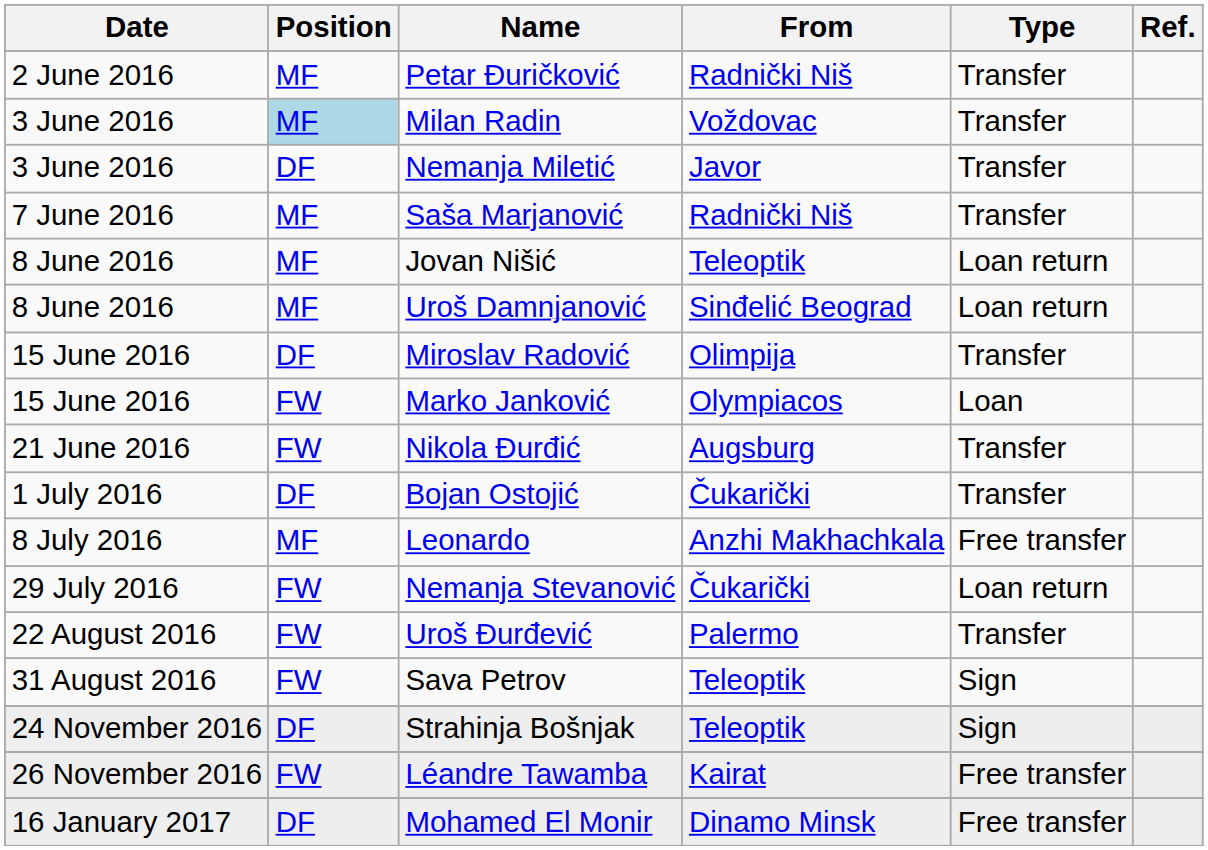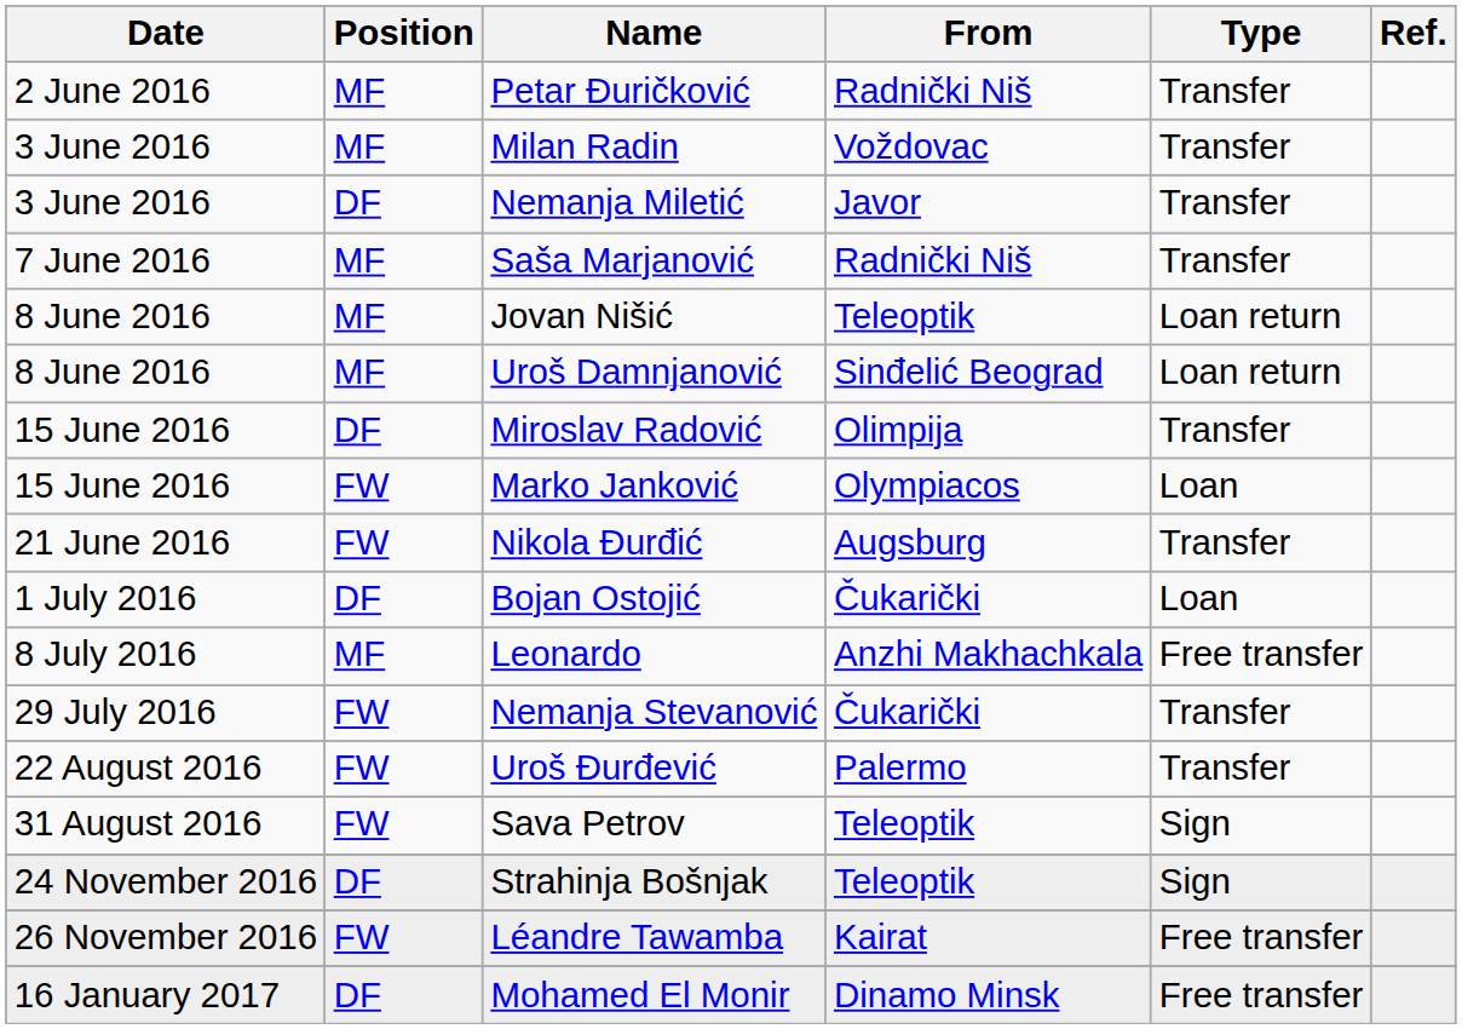 <table class="wikitable">
 <tr>
 <th>Date</th>
 <th>Position</th>
 <th>Name</th>
 <th>From</th>
 <th>Type</th>
 <th>Ref.</th>
 </tr>
 <tr>
 <td>2 June 2016</td>
 <td><a href='#'>MF</a></td>
 <td> <a href='#'>Petar Đuričković</a></td>
 <td> <a href='#'>Radnički Niš</a></td>
 <td>Transfer</td>
 <td></td>
 </tr>
 <tr>
 <td>3 June 2016</td>
-<td style="background: lightblue;"><a href='#'>MF</a></td>
+<td><a href='#'>MF</a></td>
 <td> <a href='#'>Milan Radin</a></td>
 <td> <a href='#'>Voždovac</a></td>
 <td>Transfer</td>
 <td></td>
 </tr>
 <tr>
 <td>3 June 2016</td>
 <td><a href='#'>DF</a></td>
 <td> <a href='#'>Nemanja Miletić</a></td>
 <td> <a href='#'>Javor</a></td>
 <td>Transfer</td>
 <td></td>
 </tr>
 <tr>
 <td>7 June 2016</td>
 <td><a href='#'>MF</a></td>
 <td> <a href='#'>Saša Marjanović</a></td>
 <td> <a href='#'>Radnički Niš</a></td>
 <td>Transfer</td>
 <td></td>
 </tr>
 <tr>
 <td>8 June 2016</td>
 <td><a href='#'>MF</a></td>
 <td> Jovan Nišić</td>
 <td> <a href='#'>Teleoptik</a></td>
 <td>Loan return</td>
 <td></td>
 </tr>
 <tr>
 <td>8 June 2016</td>
 <td><a href='#'>MF</a></td>
 <td> <a href='#'>Uroš Damnjanović</a></td>
 <td> <a href='#'>Sinđelić Beograd</a></td>
 <td>Loan return</td>
 <td></td>
 </tr>
 <tr>
 <td>15 June 2016</td>
 <td><a href='#'>DF</a></td>
 <td> <a href='#'>Miroslav Radović</a></td>
 <td> <a href='#'>Olimpija</a></td>
 <td>Transfer</td>
 <td></td>
 </tr>
 <tr>
 <td>15 June 2016</td>
 <td><a href='#'>FW</a></td>
 <td> <a href='#'>Marko Janković</a></td>
 <td> <a href='#'>Olympiacos</a></td>
 <td>Loan</td>
 <td></td>
 </tr>
 <tr>
 <td>21 June 2016</td>
 <td><a href='#'>FW</a></td>
 <td> <a href='#'>Nikola Đurđić</a></td>
 <td> <a href='#'>Augsburg</a></td>
 <td>Transfer</td>
 <td></td>
 </tr>
 <tr>
 <td>1 July 2016</td>
 <td><a href='#'>DF</a></td>
 <td> <a href='#'>Bojan Ostojić</a></td>
 <td> <a href='#'>Čukarički</a></td>
-<td>Transfer</td>
+<td>Loan</td>
 <td></td>
 </tr>
 <tr>
 <td>8 July 2016</td>
 <td><a href='#'>MF</a></td>
 <td> <a href='#'>Leonardo</a></td>
 <td> <a href='#'>Anzhi Makhachkala</a></td>
 <td>Free transfer</td>
 <td></td>
 </tr>
 <tr>
 <td>29 July 2016</td>
 <td><a href='#'>FW</a></td>
 <td> <a href='#'>Nemanja Stevanović</a></td>
 <td> <a href='#'>Čukarički</a></td>
-<td>Loan return</td>
+<td>Transfer</td>
 <td></td>
 </tr>
 <tr>
 <td>22 August 2016</td>
 <td><a href='#'>FW</a></td>
 <td> <a href='#'>Uroš Đurđević</a></td>
 <td> <a href='#'>Palermo</a></td>
 <td>Transfer</td>
 <td></td>
 </tr>
 <tr>
 <td>31 August 2016</td>
 <td><a href='#'>FW</a></td>
 <td> Sava Petrov</td>
 <td> <a href='#'>Teleoptik</a></td>
 <td>Sign</td>
 <td></td>
 </tr>
 <tr>
 </tr>
 <tr bgcolor=#EEEEEE>
 <td>24 November 2016</td>
 <td><a href='#'>DF</a></td>
 <td> Strahinja Bošnjak</td>
 <td> <a href='#'>Teleoptik</a></td>
 <td>Sign</td>
 <td></td>
 </tr>
 <tr>
 </tr>
 <tr bgcolor=#EEEEEE>
 <td>26 November 2016</td>
 <td><a href='#'>FW</a></td>
 <td> <a href='#'>Léandre Tawamba</a></td>
 <td> <a href='#'>Kairat</a></td>
 <td>Free transfer</td>
 <td></td>
 </tr>
 <tr>
 </tr>
 <tr bgcolor=#EEEEEE>
 <td>16 January 2017</td>
 <td><a href='#'>DF</a></td>
 <td> <a href='#'>Mohamed El Monir</a></td>
 <td> <a href='#'>Dinamo Minsk</a></td>
 <td>Free transfer</td>
 <td></td>
 </tr>
 <tr>
 </tr>
 </table>
